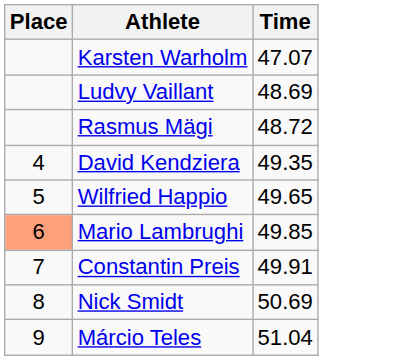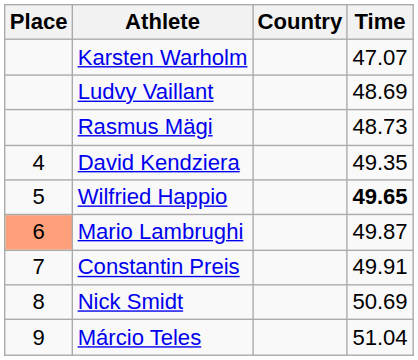 <table class="wikitable mw-datatable sortable">
 <tr>
 <th>Place</th>
 <th>Athlete</th>
+<th>Country</th>
 <th>Time</th>
 </tr>
 <tr>
 <td align=center></td>
 <td><a href='#'>Karsten Warholm</a></td>
+<td></td>
 <td>47.07 <strong></strong></td>
 </tr>
 <tr>
 <td align=center></td>
 <td><a href='#'>Ludvy Vaillant</a></td>
+<td></td>
 <td>48.69</td>
 </tr>
 <tr>
 <td align=center></td>
 <td><a href='#'>Rasmus Mägi</a></td>
-<td>48.72</td>
+<td></td>
+<td>48.73</td>
 </tr>
 <tr>
 <td align=center>4</td>
 <td><a href='#'>David Kendziera</a></td>
+<td></td>
 <td>49.35</td>
 </tr>
 <tr>
 <td align=center>5</td>
 <td><a href='#'>Wilfried Happio</a></td>
-<td>49.65</td>
+<td></td>
+<td><strong>49.65</strong></td>
 </tr>
 <tr>
 <td align=center style="background: lightsalmon;">6</td>
 <td><a href='#'>Mario Lambrughi</a></td>
-<td>49.85</td>
+<td></td>
+<td>49.87</td>
 </tr>
 <tr>
 <td align=center>7</td>
 <td><a href='#'>Constantin Preis</a></td>
+<td></td>
 <td>49.91</td>
 </tr>
 <tr>
 <td align=center>8</td>
 <td><a href='#'>Nick Smidt</a></td>
+<td></td>
 <td>50.69</td>
 </tr>
 <tr>
 <td align=center>9</td>
 <td><a href='#'>Márcio Teles</a></td>
+<td></td>
 <td>51.04</td>
 </tr>
 </table>
